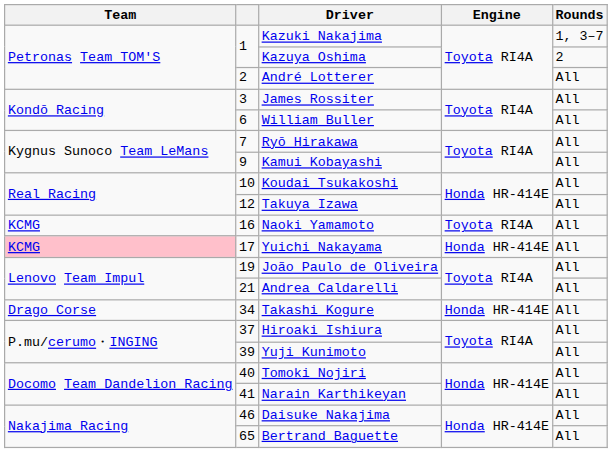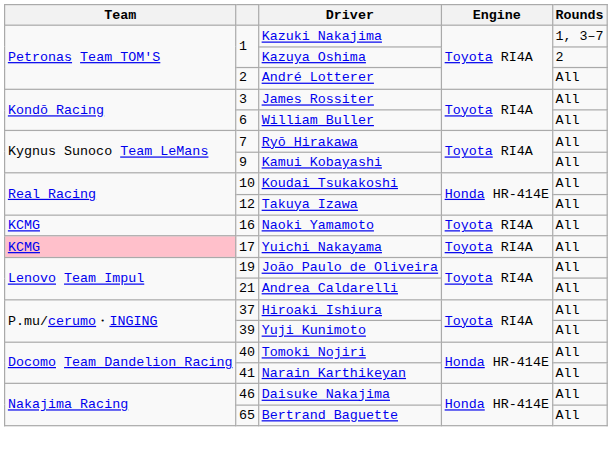 <table class="wikitable" style="font-size:85%">
 <tr>
 <th>Team</th>
 <th></th>
 <th>Driver</th>
 <th>Engine</th>
 <th>Rounds</th>
 </tr>
 <tr>
 <td rowspan=3> <a href='#'>Petronas</a> <a href='#'>Team TOM'S</a></td>
 <td rowspan=2>1</td>
 <td> <a href='#'>Kazuki Nakajima</a></td>
 <td rowspan=3><a href='#'>Toyota</a> RI4A</td>
 <td>1, 3–7</td>
 </tr>
 <tr>
 <td> <a href='#'>Kazuya Oshima</a></td>
 <td>2</td>
 </tr>
 <tr>
 <td>2</td>
 <td> <a href='#'>André Lotterer</a></td>
 <td>All</td>
 </tr>
 <tr>
 <td rowspan=2> <a href='#'>Kondō Racing</a></td>
 <td>3</td>
 <td> <a href='#'>James Rossiter</a></td>
 <td rowspan=2><a href='#'>Toyota</a> RI4A</td>
 <td>All</td>
 </tr>
 <tr>
 <td>6</td>
 <td> <a href='#'>William Buller</a></td>
 <td>All</td>
 </tr>
 <tr>
 <td rowspan=2> Kygnus Sunoco <a href='#'>Team LeMans</a></td>
 <td>7</td>
 <td> <a href='#'>Ryō Hirakawa</a></td>
 <td rowspan=2><a href='#'>Toyota</a> RI4A</td>
 <td>All</td>
 </tr>
 <tr>
 <td>9</td>
 <td> <a href='#'>Kamui Kobayashi</a></td>
 <td>All</td>
 </tr>
 <tr>
 <td rowspan=2> <a href='#'>Real Racing</a></td>
 <td>10</td>
 <td> <a href='#'>Koudai Tsukakoshi</a></td>
 <td rowspan=2><a href='#'>Honda</a> HR-414E</td>
 <td>All</td>
 </tr>
 <tr>
 <td>12</td>
 <td> <a href='#'>Takuya Izawa</a></td>
 <td>All</td>
 </tr>
 <tr>
 <td> <a href='#'>KCMG</a></td>
 <td>16</td>
 <td> <a href='#'>Naoki Yamamoto</a></td>
 <td><a href='#'>Toyota</a> RI4A</td>
 <td>All</td>
 </tr>
 <tr>
 <td style="background: pink;"> <a href='#'>KCMG</a></td>
 <td>17</td>
 <td> <a href='#'>Yuichi Nakayama</a></td>
-<td><a href='#'>Honda</a> HR-414E</td>
+<td><a href='#'>Toyota</a> RI4A</td>
 <td>All</td>
 </tr>
 <tr>
 <td rowspan=2> <a href='#'>Lenovo</a> <a href='#'>Team Impul</a></td>
 <td>19</td>
 <td> <a href='#'>João Paulo de Oliveira</a></td>
 <td rowspan=2><a href='#'>Toyota</a> RI4A</td>
 <td>All</td>
 </tr>
 <tr>
 <td>21</td>
 <td> <a href='#'>Andrea Caldarelli</a></td>
-<td>All</td>
-</tr>
-<tr>
-<td> <a href='#'>Drago Corse</a></td>
-<td>34</td>
-<td> <a href='#'>Takashi Kogure</a></td>
-<td><a href='#'>Honda</a> HR-414E</td>
 <td>All</td>
 </tr>
 <tr>
 <td rowspan=2> P.mu/<a href='#'>cerumo</a>・<a href='#'>INGING</a></td>
 <td>37</td>
 <td> <a href='#'>Hiroaki Ishiura</a></td>
 <td rowspan=2><a href='#'>Toyota</a> RI4A</td>
 <td>All</td>
 </tr>
 <tr>
 <td>39</td>
 <td> <a href='#'>Yuji Kunimoto</a></td>
 <td>All</td>
 </tr>
 <tr>
 <td rowspan=2> <a href='#'>Docomo</a> <a href='#'>Team Dandelion Racing</a></td>
 <td>40</td>
 <td> <a href='#'>Tomoki Nojiri</a></td>
 <td rowspan=2><a href='#'>Honda</a> HR-414E</td>
 <td>All</td>
 </tr>
 <tr>
 <td>41</td>
 <td> <a href='#'>Narain Karthikeyan</a></td>
 <td>All</td>
 </tr>
 <tr>
 <td rowspan=2> <a href='#'>Nakajima Racing</a></td>
 <td>46</td>
 <td> <a href='#'>Daisuke Nakajima</a></td>
 <td rowspan=2><a href='#'>Honda</a> HR-414E</td>
 <td>All</td>
 </tr>
 <tr>
 <td>65</td>
 <td> <a href='#'>Bertrand Baguette</a></td>
 <td>All</td>
 </tr>
 </table>
